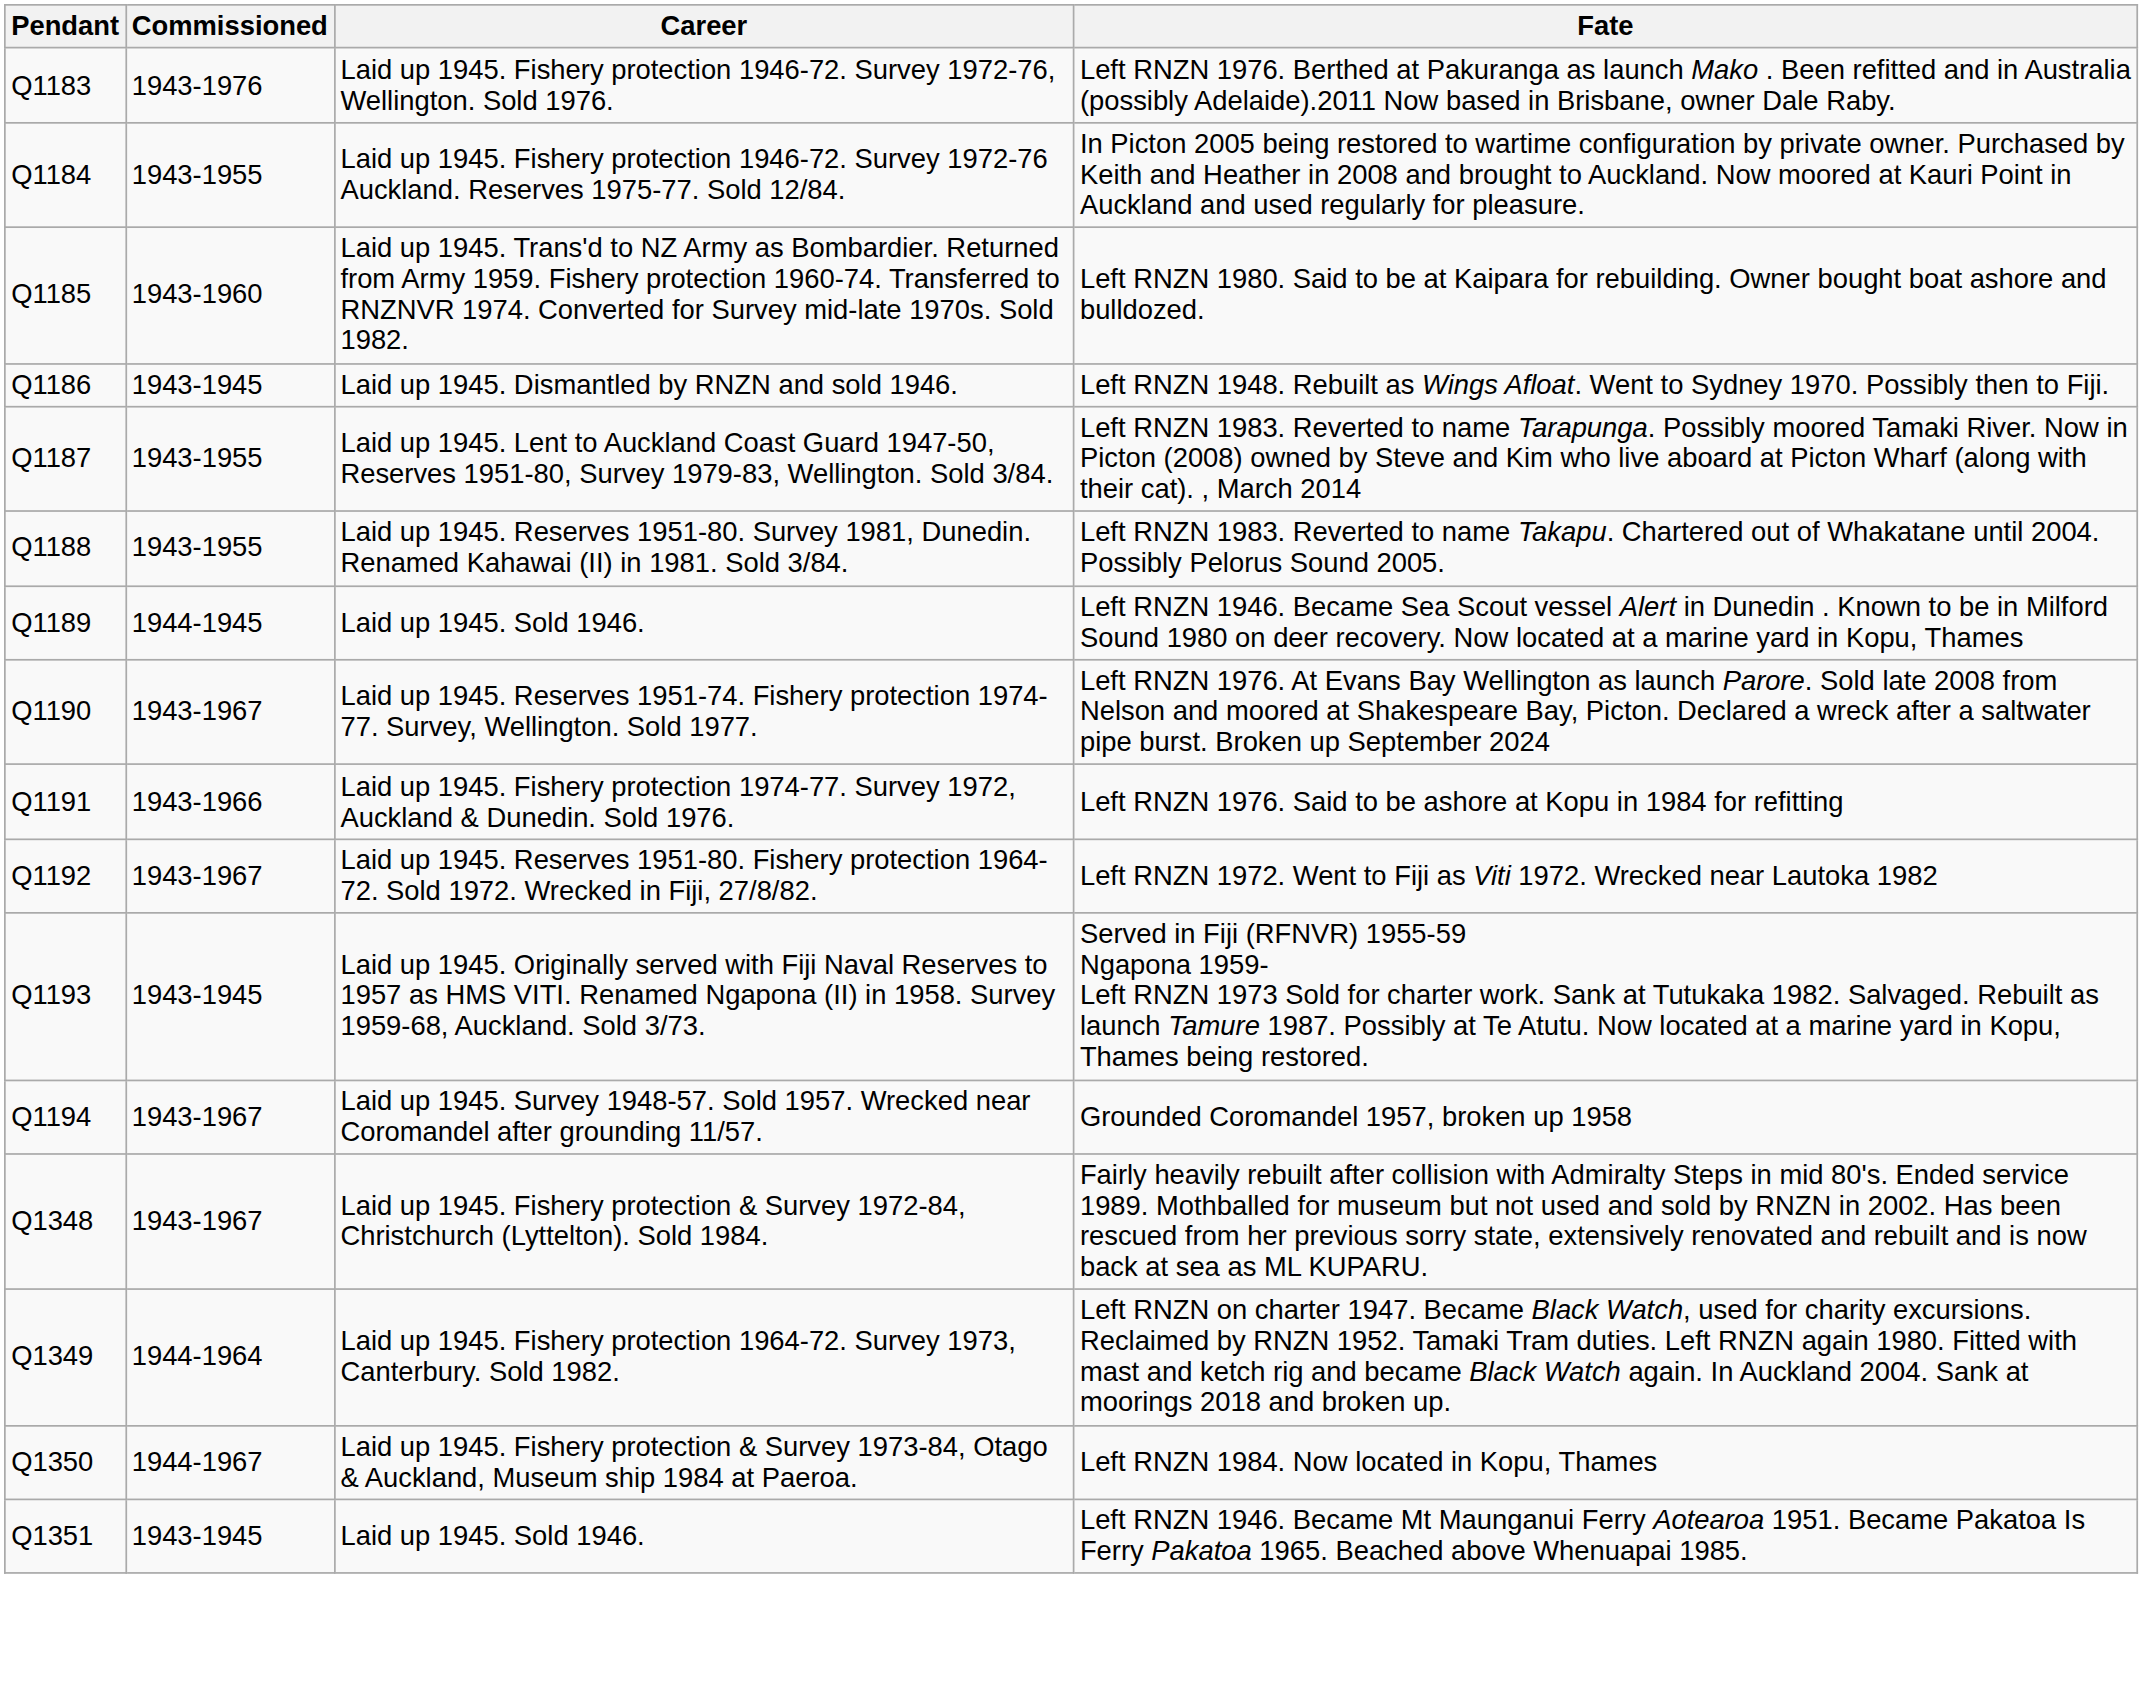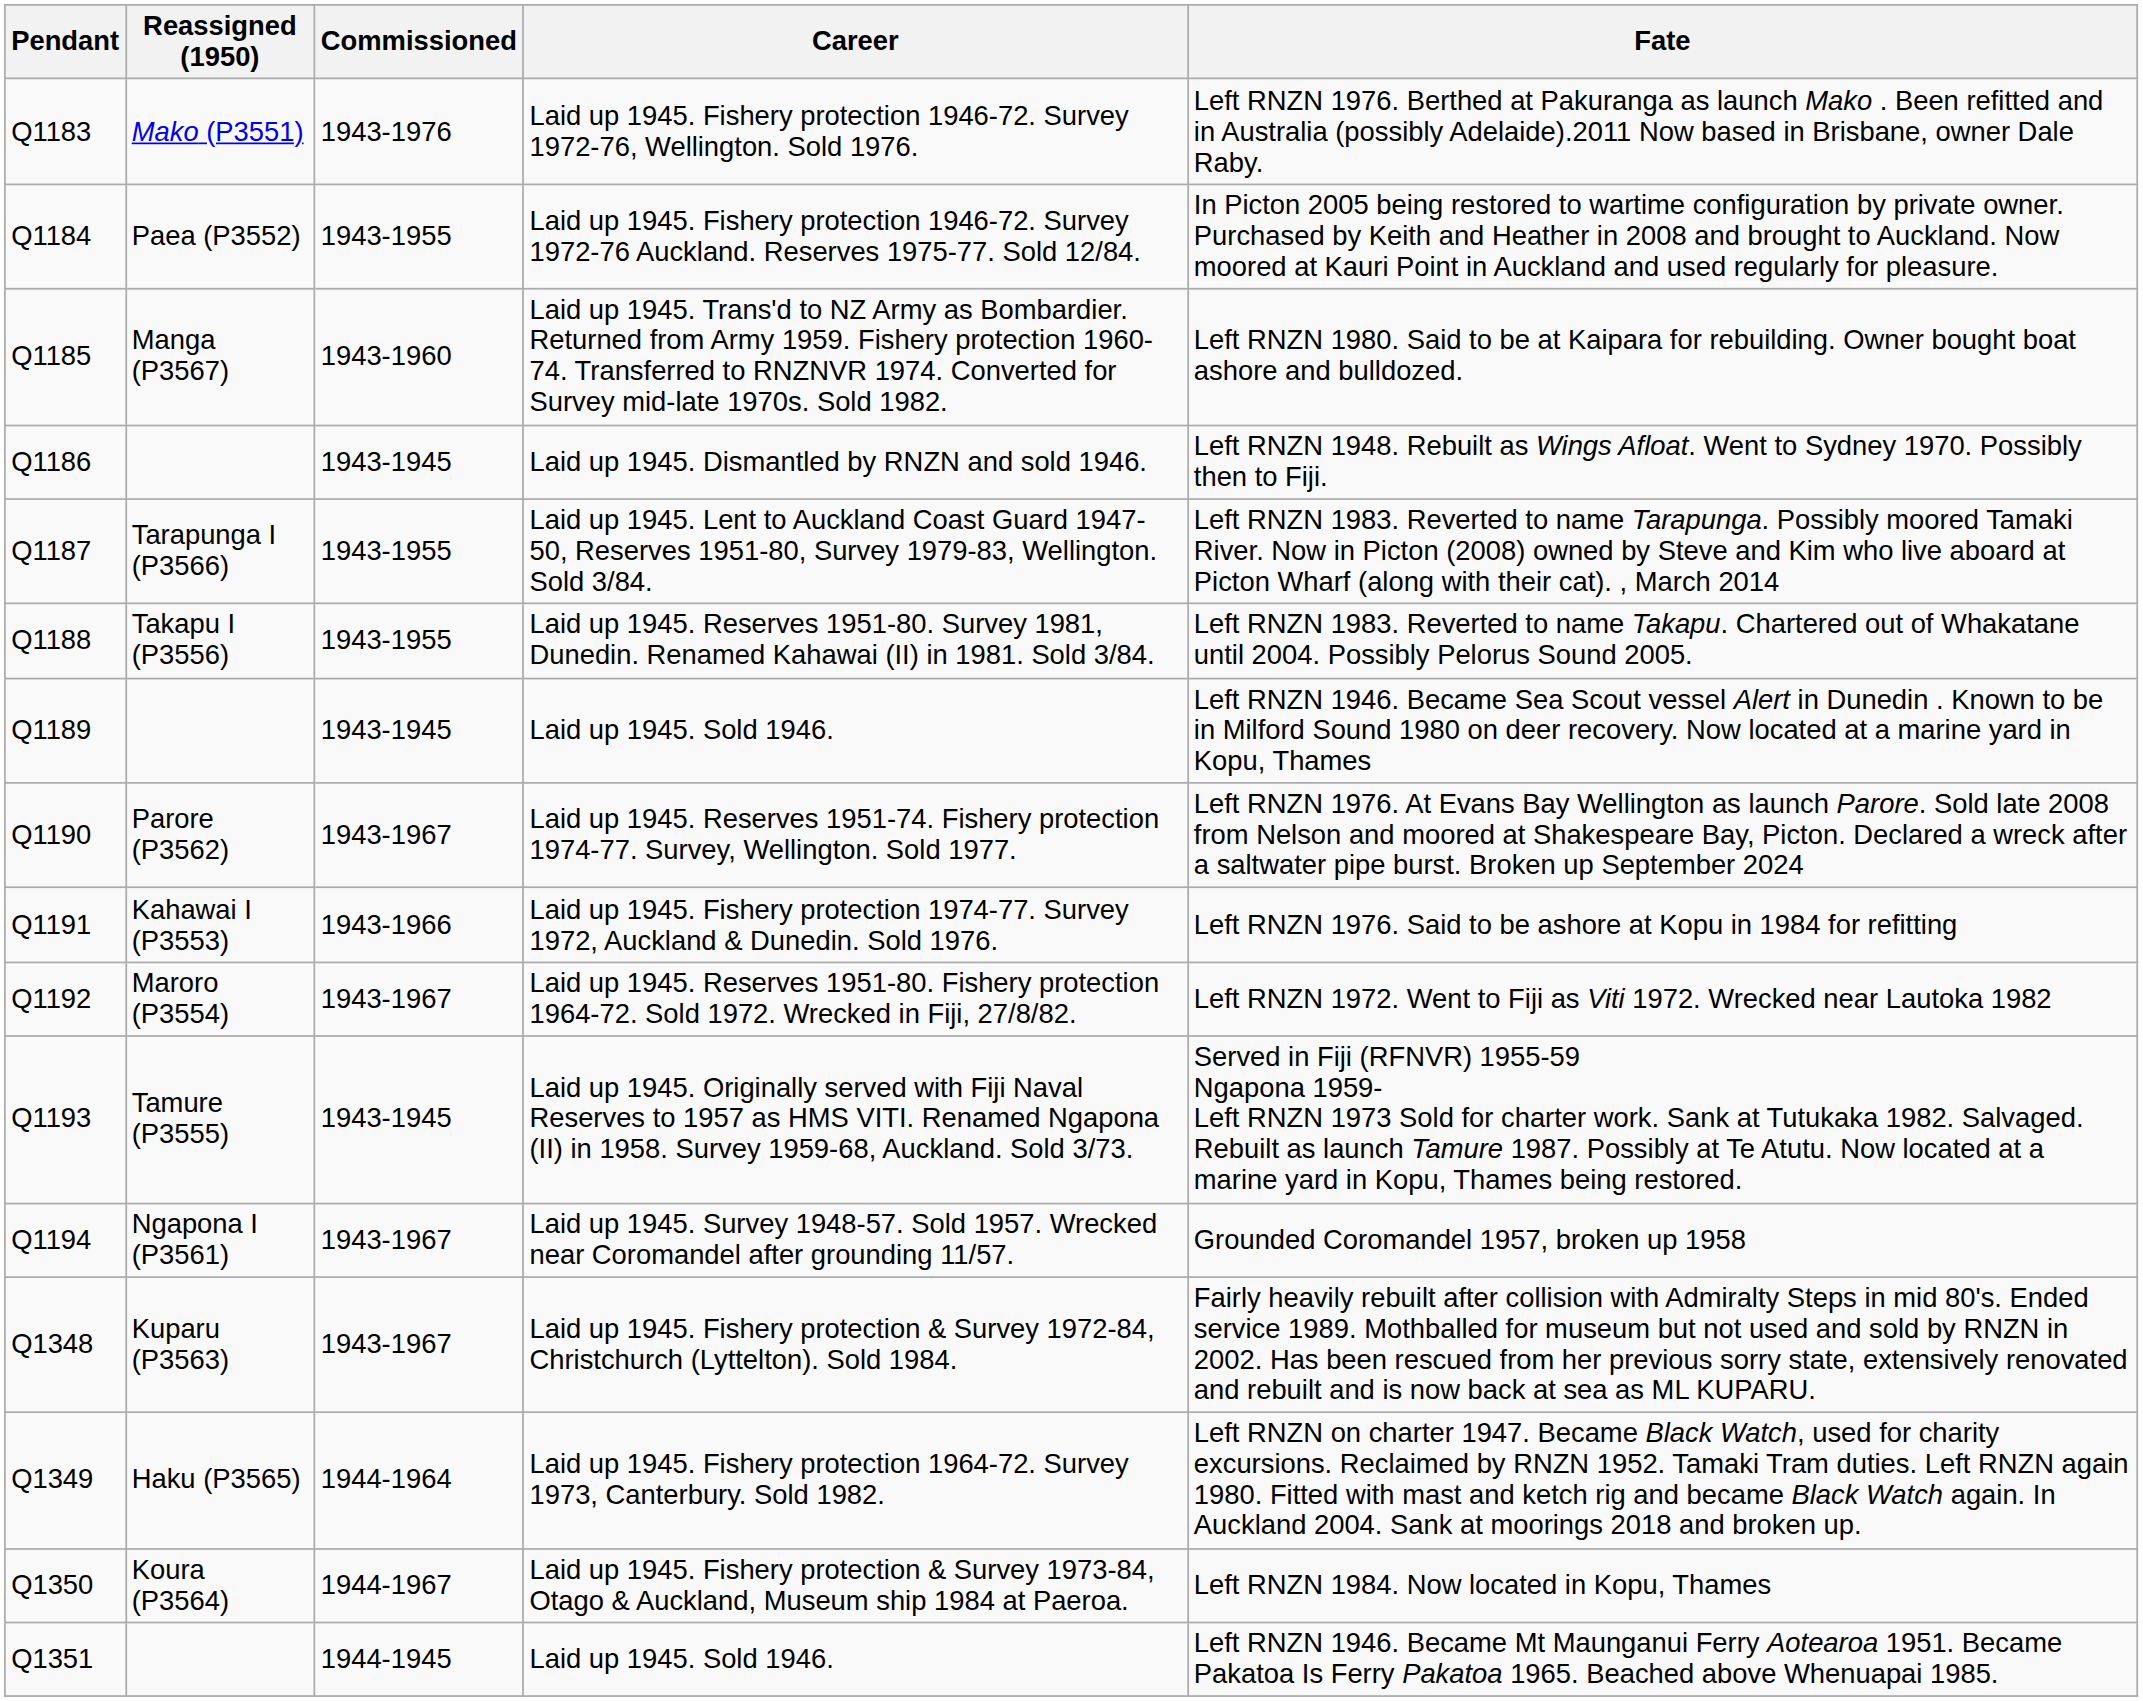 <table class="wikitable">
 <tr>
 <th>Pendant</th>
+<th>Reassigned (1950)</th>
 <th>Commissioned</th>
 <th>Career</th>
 <th>Fate</th>
 </tr>
 <tr>
 <td>Q1183</td>
+<td><a href='#'><em>Mako</em> (P3551)</a></td>
 <td>1943-1976</td>
 <td>Laid up 1945. Fishery protection 1946-72. Survey 1972-76, Wellington. Sold 1976.</td>
 <td>Left RNZN 1976. Berthed at Pakuranga as launch  <em>Mako</em> .  Been refitted and in Australia (possibly Adelaide).2011 Now based in Brisbane, owner Dale Raby.</td>
 </tr>
 <tr>
 <td>Q1184</td>
+<td>Paea (P3552)</td>
 <td>1943-1955</td>
 <td>Laid up 1945. Fishery protection 1946-72. Survey 1972-76 Auckland. Reserves 1975-77. Sold 12/84.</td>
 <td>In Picton 2005 being restored to wartime configuration by private owner.  Purchased by Keith and Heather in 2008 and brought to Auckland.  Now moored at Kauri Point in Auckland and used regularly for pleasure.</td>
 </tr>
 <tr>
 <td>Q1185</td>
+<td>Manga (P3567)</td>
 <td>1943-1960</td>
 <td>Laid up 1945. Trans'd to NZ Army as Bombardier. Returned from Army 1959. Fishery protection 1960-74. Transferred to RNZNVR 1974.  Converted for Survey mid-late 1970s. Sold 1982.</td>
 <td>Left RNZN 1980. Said to be at Kaipara for rebuilding.  Owner bought boat ashore and bulldozed.</td>
 </tr>
 <tr>
 <td>Q1186</td>
+<td></td>
 <td>1943-1945</td>
 <td>Laid up 1945. Dismantled by RNZN and sold 1946.</td>
 <td>Left RNZN 1948. Rebuilt as <em>Wings Afloat</em>. Went to Sydney 1970. Possibly then to Fiji.</td>
 </tr>
 <tr>
 <td>Q1187</td>
+<td>Tarapunga I (P3566)</td>
 <td>1943-1955</td>
 <td>Laid up 1945. Lent to Auckland Coast Guard 1947-50, Reserves 1951-80, Survey 1979-83, Wellington. Sold 3/84.</td>
 <td>Left RNZN 1983. Reverted to name <em>Tarapunga</em>. Possibly moored Tamaki River.  Now in Picton (2008) owned by Steve and Kim who  live aboard at Picton Wharf (along with their cat). , March 2014</td>
 </tr>
 <tr>
 <td>Q1188</td>
+<td>Takapu I (P3556)</td>
 <td>1943-1955</td>
 <td>Laid up 1945.  Reserves 1951-80. Survey 1981, Dunedin. Renamed Kahawai (II) in 1981. Sold 3/84.</td>
 <td>Left RNZN 1983. Reverted to name <em>Takapu</em>. Chartered out of Whakatane until 2004. Possibly Pelorus Sound 2005.</td>
 </tr>
 <tr>
 <td>Q1189</td>
-<td>1944-1945</td>
+<td></td>
+<td>1943-1945</td>
 <td>Laid up 1945. Sold 1946.</td>
 <td>Left RNZN 1946. Became Sea Scout vessel <em>Alert</em> in Dunedin . Known to be in Milford Sound 1980 on deer recovery. Now located at a marine yard in Kopu, Thames</td>
 </tr>
 <tr>
 <td>Q1190</td>
+<td>Parore (P3562)</td>
 <td>1943-1967</td>
 <td>Laid up 1945.  Reserves 1951-74. Fishery protection 1974-77. Survey, Wellington. Sold 1977.</td>
 <td>Left RNZN 1976. At Evans Bay Wellington as launch <em>Parore</em>.  Sold late 2008 from Nelson and moored at Shakespeare Bay, Picton. Declared a wreck after a saltwater pipe burst. Broken up September 2024</td>
 </tr>
 <tr>
 <td>Q1191</td>
+<td>Kahawai I (P3553)</td>
 <td>1943-1966</td>
 <td>Laid up 1945. Fishery protection 1974-77. Survey 1972, Auckland & Dunedin. Sold 1976.</td>
 <td>Left RNZN 1976. Said to be ashore at Kopu in 1984 for refitting</td>
 </tr>
 <tr>
 <td>Q1192</td>
+<td>Maroro (P3554)</td>
 <td>1943-1967</td>
 <td>Laid up 1945.  Reserves 1951-80. Fishery protection 1964-72. Sold 1972. Wrecked in Fiji, 27/8/82.</td>
 <td>Left RNZN 1972. Went to Fiji as <em>Viti</em> 1972. Wrecked near Lautoka 1982</td>
 </tr>
 <tr>
 <td>Q1193</td>
+<td>Tamure (P3555)</td>
 <td>1943-1945</td>
 <td>Laid up 1945. Originally served with Fiji Naval Reserves to 1957 as HMS VITI. Renamed Ngapona (II) in 1958. Survey 1959-68, Auckland. Sold 3/73.</td>
 <td>Served in Fiji (RFNVR) 1955-59<br>Ngapona 1959-<br>Left RNZN 1973 Sold for charter work. Sank at Tutukaka 1982. Salvaged. Rebuilt as launch <em>Tamure</em> 1987. Possibly at Te Atutu.  Now located at a marine yard in Kopu, Thames being restored.</td>
 </tr>
 <tr>
 <td>Q1194</td>
+<td>Ngapona I (P3561)</td>
 <td>1943-1967</td>
 <td>Laid up 1945. Survey 1948-57. Sold 1957. Wrecked near Coromandel after grounding 11/57.</td>
 <td>Grounded Coromandel 1957, broken up 1958</td>
 </tr>
 <tr>
 <td>Q1348</td>
+<td>Kuparu (P3563)</td>
 <td>1943-1967</td>
 <td>Laid up 1945. Fishery protection & Survey 1972-84, Christchurch (Lyttelton). Sold 1984.</td>
 <td>Fairly heavily rebuilt after collision with Admiralty Steps in mid 80's. Ended service 1989.  Mothballed for museum but not used and sold by RNZN in 2002.  Has been rescued from her previous sorry state, extensively renovated and rebuilt and is now back at sea as ML KUPARU.</td>
 </tr>
 <tr>
 <td>Q1349</td>
+<td>Haku (P3565)</td>
 <td>1944-1964</td>
 <td>Laid up 1945. Fishery protection 1964-72. Survey 1973, Canterbury. Sold 1982.</td>
 <td>Left RNZN on charter 1947. Became <em>Black Watch</em>, used for charity excursions. Reclaimed by RNZN 1952. Tamaki Tram duties. Left RNZN again 1980. Fitted with mast and ketch rig and became <em>Black Watch</em> again. In Auckland 2004. Sank at moorings 2018 and broken up.</td>
 </tr>
 <tr>
 <td>Q1350</td>
+<td>Koura (P3564)</td>
 <td>1944-1967</td>
 <td>Laid up 1945. Fishery protection & Survey 1973-84, Otago & Auckland, Museum ship 1984 at Paeroa.</td>
 <td>Left RNZN 1984. Now located in Kopu, Thames</td>
 </tr>
 <tr>
 <td>Q1351</td>
-<td>1943-1945</td>
+<td></td>
+<td>1944-1945</td>
 <td>Laid up 1945. Sold 1946.</td>
 <td>Left RNZN 1946. Became Mt Maunganui Ferry <em>Aotearoa</em> 1951. Became Pakatoa Is Ferry <em>Pakatoa</em> 1965. Beached above Whenuapai 1985.</td>
 </tr>
 </table>
